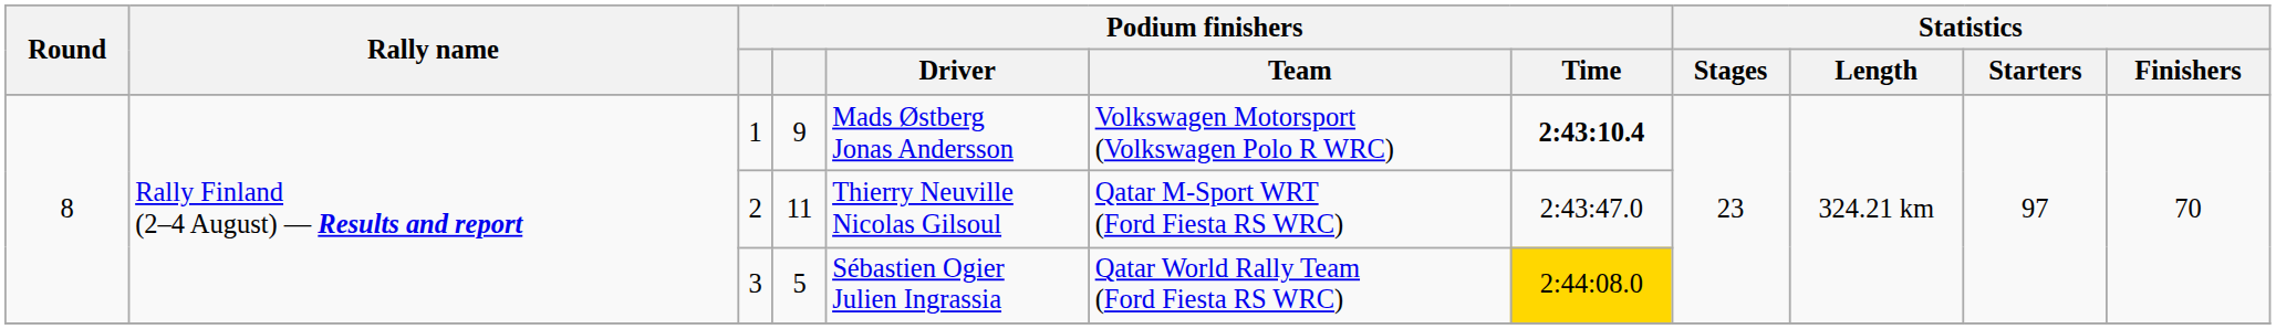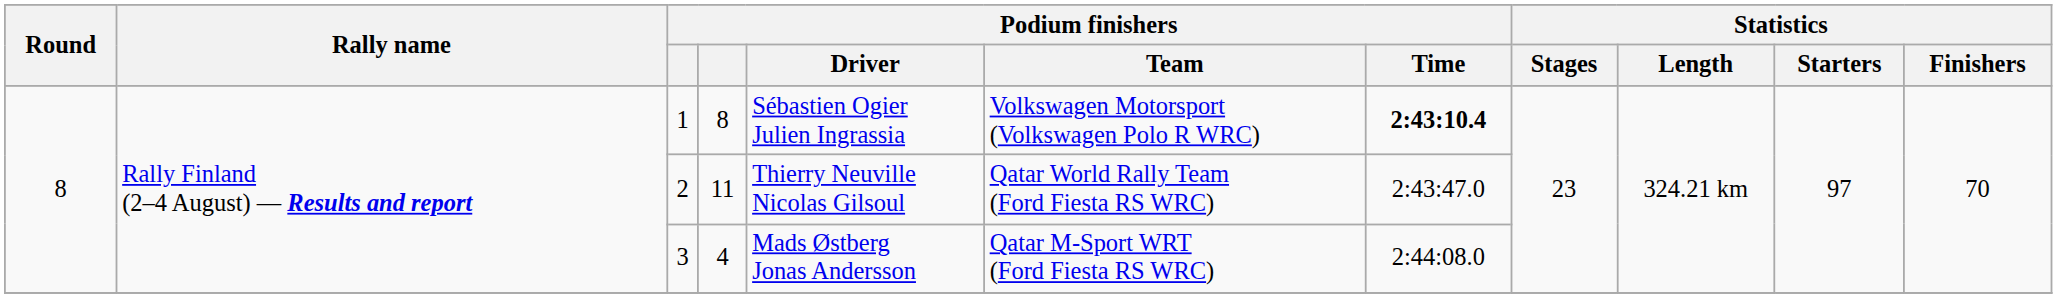 <table class="wikitable" width=90% style="font-size:85%;">
 <tr>
 <th rowspan=2>Round</th>
 <th style="width:22em" rowspan=2>Rally name</th>
 <th colspan=5>Podium finishers</th>
 <th colspan=4>Statistics</th>
 </tr>
 <tr>
 <th></th>
 <th></th>
 <th>Driver</th>
 <th>Team</th>
 <th>Time</th>
 <th>Stages</th>
 <th>Length</th>
 <th>Starters</th>
 <th>Finishers</th>
 </tr>
 <tr>
 <td rowspan=3 align=center>8</td>
 <td rowspan=3 nowrap> <a href='#'>Rally Finland</a><br>(2–4 August) — <strong><em><a href='#'>Results and report</a></em></strong></td>
 <td align=center>1</td>
-<td align=center>9</td>
-<td nowrap> <a href='#'>Mads Østberg</a><br> <a href='#'>Jonas Andersson</a></td>
+<td align=center>8</td>
+<td nowrap> <a href='#'>Sébastien Ogier</a><br> <a href='#'>Julien Ingrassia</a></td>
 <td nowrap> <a href='#'>Volkswagen Motorsport</a><br> (<a href='#'>Volkswagen Polo R WRC</a>)</td>
 <td align=center><strong>2:43:10.4</strong></td>
 <td rowspan=3 align=center>23</td>
 <td rowspan=3 align=center>324.21 km</td>
 <td rowspan=3 align=center>97</td>
 <td rowspan=3 align=center>70</td>
 </tr>
 <tr>
 <td align=center>2</td>
 <td align=center>11</td>
 <td nowrap> <a href='#'>Thierry Neuville</a><br> <a href='#'>Nicolas Gilsoul</a></td>
-<td nowrap> <a href='#'>Qatar M-Sport WRT</a><br> (<a href='#'>Ford Fiesta RS WRC</a>)</td>
+<td nowrap> <a href='#'>Qatar World Rally Team</a><br> (<a href='#'>Ford Fiesta RS WRC</a>)</td>
 <td align=center>2:43:47.0</td>
 </tr>
 <tr>
 <td align=center>3</td>
-<td align=center>5</td>
-<td nowrap> <a href='#'>Sébastien Ogier</a><br> <a href='#'>Julien Ingrassia</a></td>
-<td nowrap> <a href='#'>Qatar World Rally Team</a><br> (<a href='#'>Ford Fiesta RS WRC</a>)</td>
-<td align=center style="background: gold;">2:44:08.0</td>
+<td align=center>4</td>
+<td nowrap> <a href='#'>Mads Østberg</a><br> <a href='#'>Jonas Andersson</a></td>
+<td nowrap> <a href='#'>Qatar M-Sport WRT</a><br> (<a href='#'>Ford Fiesta RS WRC</a>)</td>
+<td align=center>2:44:08.0</td>
 </tr>
 <tr>
 </tr>
 </table>
